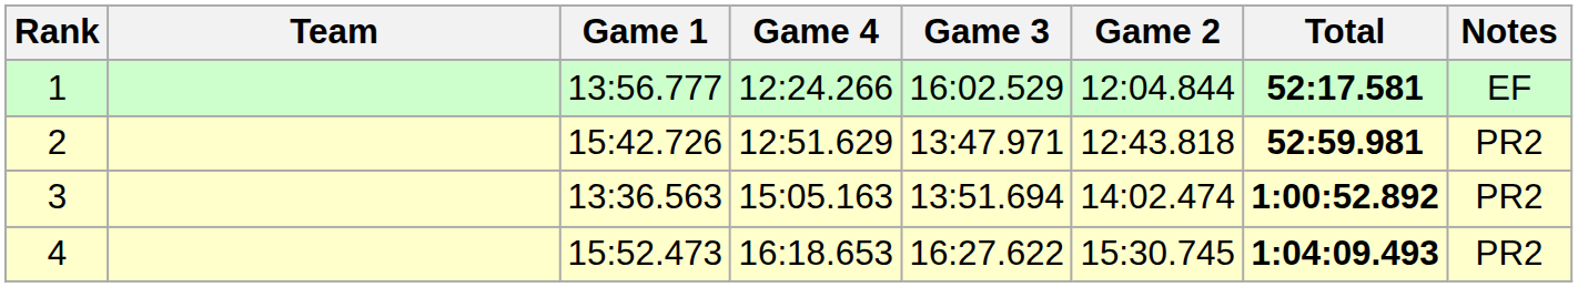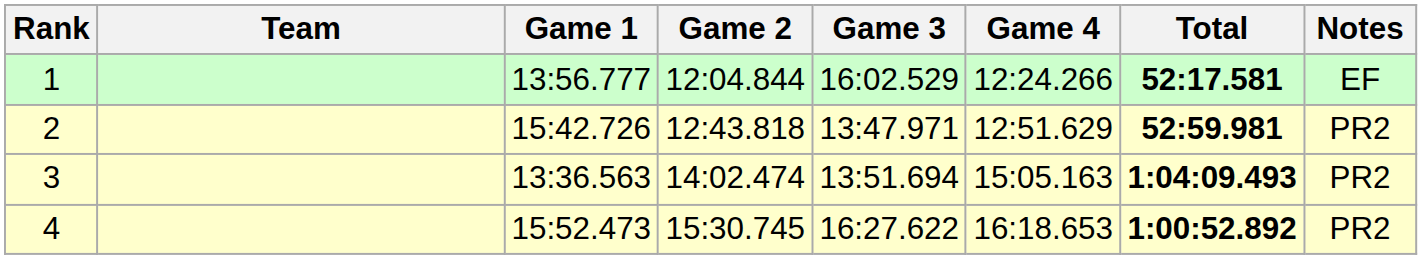 <table class=wikitable style="text-align:center">
 <tr>
 <th width=40>Rank</th>
 <th width=200>Team</th>
 <th width=70>Game 1</th>
+<th width=70>Game 2</th>
+<th width=70>Game 3</th>
 <th width=70>Game 4</th>
-<th width=70>Game 3</th>
-<th width=70>Game 2</th>
 <th width=80>Total</th>
 <th width=50>Notes</th>
 </tr>
 <tr bgcolor="#ccffcc">
 <td>1</td>
 <td align=left></td>
 <td>13:56.777</td>
+<td>12:04.844</td>
+<td>16:02.529</td>
 <td>12:24.266</td>
-<td>16:02.529</td>
-<td>12:04.844</td>
 <td><strong>52:17.581</strong></td>
 <td>EF</td>
 </tr>
 <tr bgcolor="#ffffcc">
 <td>2</td>
 <td align=left></td>
 <td>15:42.726</td>
+<td>12:43.818</td>
+<td>13:47.971</td>
 <td>12:51.629</td>
-<td>13:47.971</td>
-<td>12:43.818</td>
 <td><strong>52:59.981</strong></td>
 <td>PR2</td>
 </tr>
 <tr bgcolor="#ffffcc">
 <td>3</td>
 <td align=left></td>
 <td>13:36.563</td>
+<td>14:02.474</td>
+<td>13:51.694</td>
 <td>15:05.163</td>
-<td>13:51.694</td>
-<td>14:02.474</td>
-<td><strong>1:00:52.892</strong></td>
+<td><strong>1:04:09.493</strong></td>
 <td>PR2</td>
 </tr>
 <tr bgcolor="#ffffcc">
 <td>4</td>
 <td align=left></td>
 <td>15:52.473</td>
+<td>15:30.745</td>
+<td>16:27.622</td>
 <td>16:18.653</td>
-<td>16:27.622</td>
-<td>15:30.745</td>
-<td><strong>1:04:09.493</strong></td>
+<td><strong>1:00:52.892</strong></td>
 <td>PR2</td>
 </tr>
 </table>
